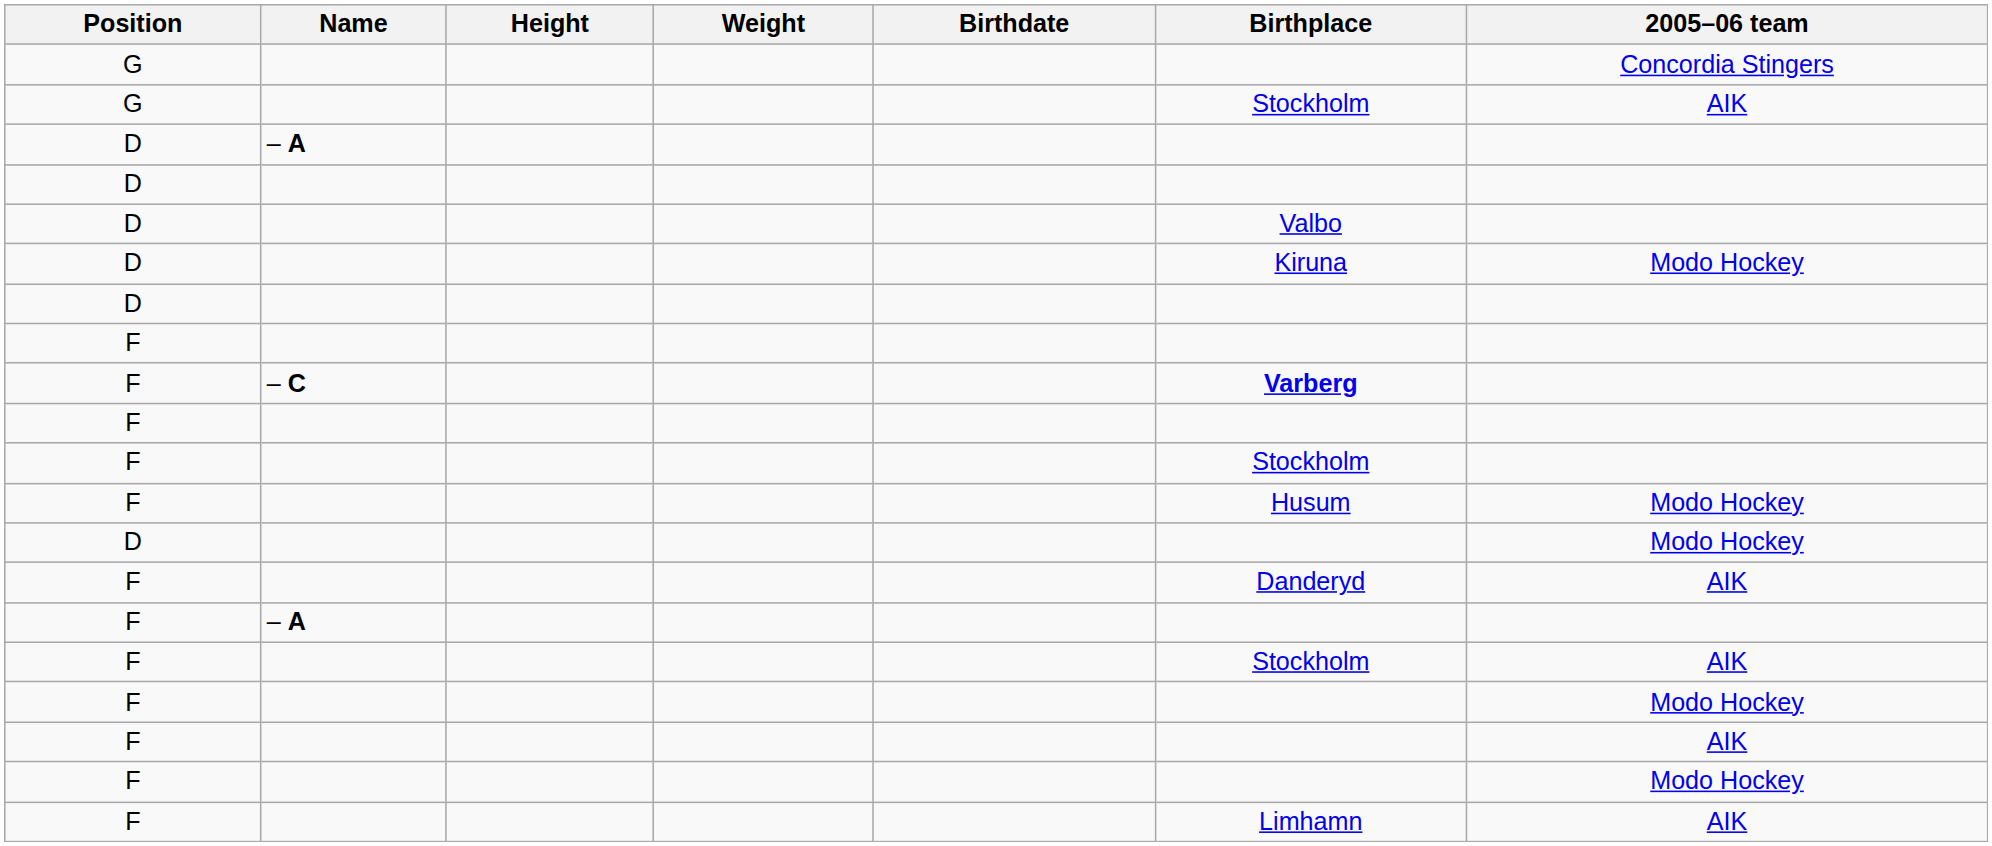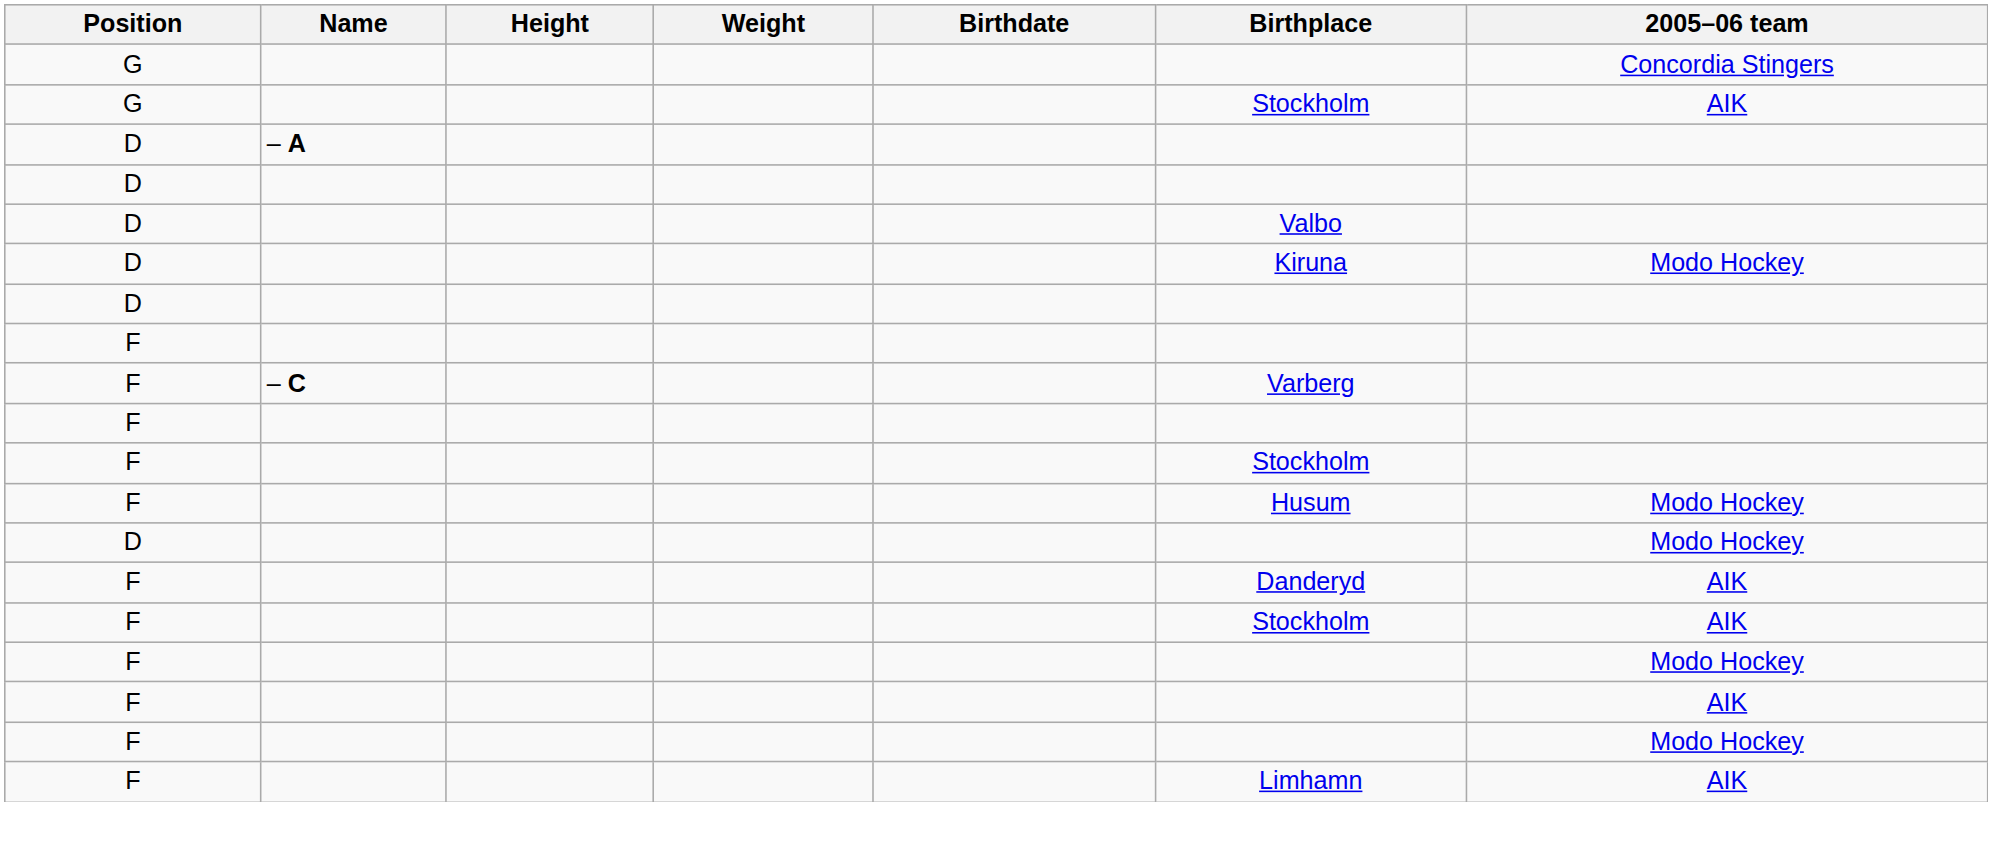 <table width="100%" class="wikitable sortable" style="text-align:center;">
 <tr>
 <th>Position</th>
 <th>Name</th>
 <th>Height</th>
 <th>Weight</th>
 <th>Birthdate</th>
 <th>Birthplace</th>
 <th>2005–06 team</th>
 </tr>
 <tr>
 <td>G</td>
 <td style="text-align:left;"></td>
 <td></td>
 <td></td>
 <td style="text-align:right;"></td>
 <td></td>
 <td><a href='#'>Concordia Stingers</a></td>
 </tr>
 <tr>
 <td>G</td>
 <td style="text-align:left;"></td>
 <td></td>
 <td></td>
 <td style="text-align:right;"></td>
 <td><a href='#'>Stockholm</a></td>
 <td><a href='#'>AIK</a></td>
 </tr>
 <tr>
 <td>D</td>
 <td style="text-align:left;"> – <strong>A</strong></td>
 <td></td>
 <td></td>
 <td style="text-align:right;"></td>
 <td></td>
 <td></td>
 </tr>
 <tr>
 <td>D</td>
 <td style="text-align:left;"></td>
 <td></td>
 <td></td>
 <td style="text-align:right;"></td>
 <td></td>
 <td></td>
 </tr>
 <tr>
 <td>D</td>
 <td style="text-align:left;"></td>
 <td></td>
 <td></td>
 <td style="text-align:right;"></td>
 <td><a href='#'>Valbo</a></td>
 <td></td>
 </tr>
 <tr>
 <td>D</td>
 <td style="text-align:left;"></td>
 <td></td>
 <td></td>
 <td style="text-align:right;"></td>
 <td><a href='#'>Kiruna</a></td>
 <td><a href='#'>Modo Hockey</a></td>
 </tr>
 <tr>
 <td>D</td>
 <td style="text-align:left;"></td>
 <td></td>
 <td></td>
 <td style="text-align:right;"></td>
 <td></td>
 <td></td>
 </tr>
 <tr>
 <td>F</td>
 <td style="text-align:left;"></td>
 <td></td>
 <td></td>
 <td style="text-align:right;"></td>
 <td></td>
 <td></td>
 </tr>
 <tr>
 <td>F</td>
 <td style="text-align:left;"> – <strong>C</strong></td>
 <td></td>
 <td></td>
 <td style="text-align:right;"></td>
-<td><strong><a href='#'>Varberg</a></strong></td>
+<td><a href='#'>Varberg</a></td>
 <td></td>
 </tr>
 <tr>
 <td>F</td>
 <td style="text-align:left;"></td>
 <td></td>
 <td></td>
 <td style="text-align:right;"></td>
 <td></td>
 <td></td>
 </tr>
 <tr>
 <td>F</td>
 <td style="text-align:left;"></td>
 <td></td>
 <td></td>
 <td style="text-align:right;"></td>
 <td><a href='#'>Stockholm</a></td>
 <td></td>
 </tr>
 <tr>
 <td>F</td>
 <td style="text-align:left;"></td>
 <td></td>
 <td></td>
 <td style="text-align:right;"></td>
 <td><a href='#'>Husum</a></td>
 <td><a href='#'>Modo Hockey</a></td>
 </tr>
 <tr>
 <td>D</td>
 <td style="text-align:left;"></td>
 <td></td>
 <td></td>
 <td style="text-align:right;"></td>
 <td></td>
 <td><a href='#'>Modo Hockey</a></td>
 </tr>
 <tr>
 <td>F</td>
 <td style="text-align:left;"></td>
 <td></td>
 <td></td>
 <td style="text-align:right;"></td>
 <td><a href='#'>Danderyd</a></td>
 <td><a href='#'>AIK</a></td>
 </tr>
 <tr>
 <td>F</td>
-<td style="text-align:left;"> – <strong>A</strong></td>
-<td></td>
-<td></td>
-<td style="text-align:right;"></td>
-<td></td>
-<td></td>
-</tr>
-<tr>
-<td>F</td>
 <td style="text-align:left;"></td>
 <td></td>
 <td></td>
 <td style="text-align:right;"></td>
 <td><a href='#'>Stockholm</a></td>
 <td><a href='#'>AIK</a></td>
 </tr>
 <tr>
 <td>F</td>
 <td style="text-align:left;"></td>
 <td></td>
 <td></td>
 <td style="text-align:right;"></td>
 <td></td>
 <td><a href='#'>Modo Hockey</a></td>
 </tr>
 <tr>
 <td>F</td>
 <td style="text-align:left;"></td>
 <td></td>
 <td></td>
 <td style="text-align:right;"></td>
 <td></td>
 <td><a href='#'>AIK</a></td>
 </tr>
 <tr>
 <td>F</td>
 <td style="text-align:left;"></td>
 <td></td>
 <td></td>
 <td style="text-align:right;"></td>
 <td></td>
 <td><a href='#'>Modo Hockey</a></td>
 </tr>
 <tr>
 <td>F</td>
 <td style="text-align:left;"></td>
 <td></td>
 <td></td>
 <td style="text-align:right;"></td>
 <td><a href='#'>Limhamn</a></td>
 <td><a href='#'>AIK</a></td>
 </tr>
 </table>
